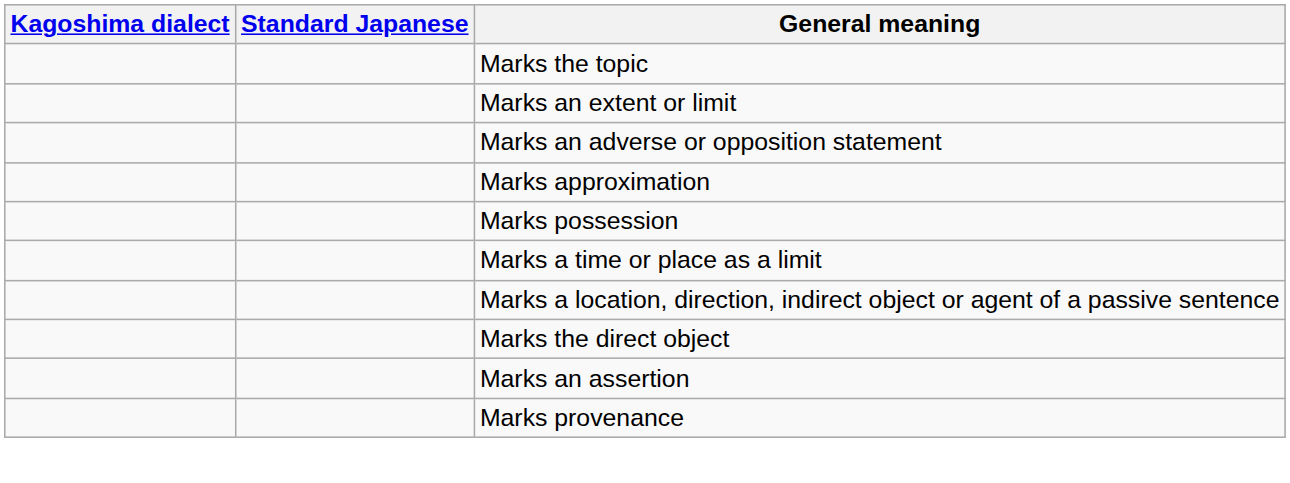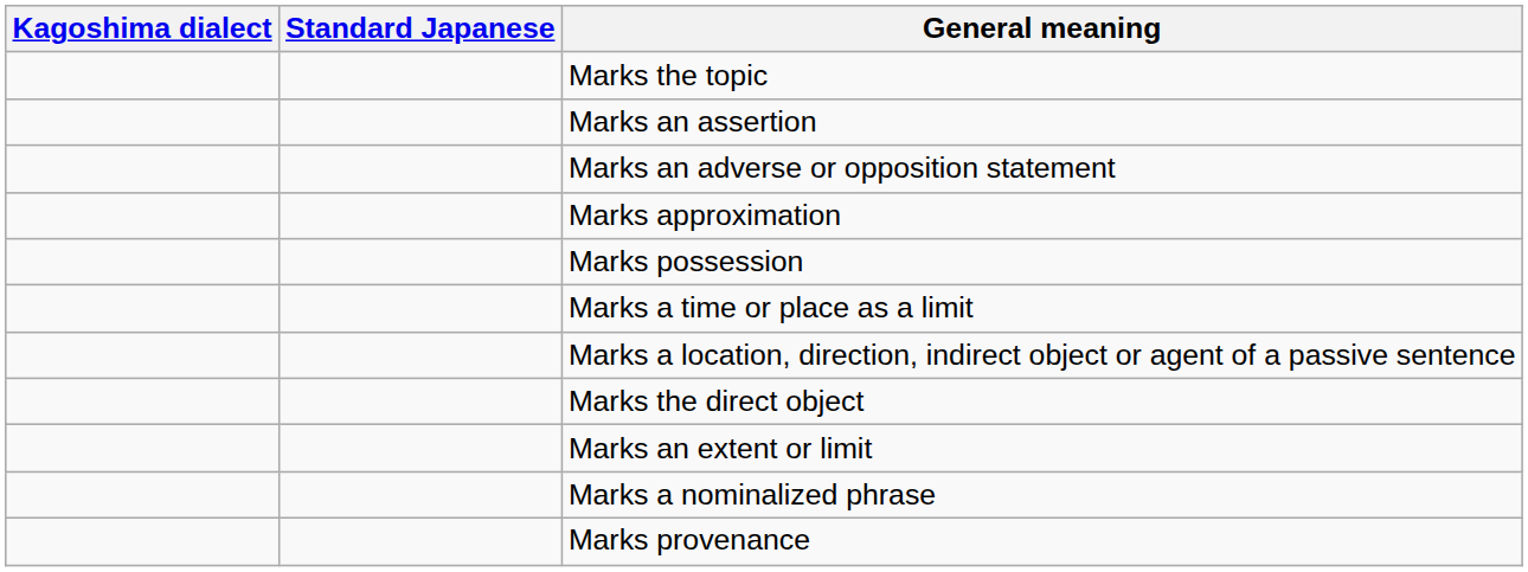 <table class="wikitable">
 <tr>
 <th><a href='#'>Kagoshima dialect</a></th>
 <th><a href='#'>Standard Japanese</a></th>
 <th>General meaning</th>
 </tr>
 <tr>
 <td></td>
 <td></td>
 <td>Marks the topic</td>
 </tr>
 <tr>
 <td></td>
 <td></td>
-<td>Marks an extent or limit</td>
+<td>Marks an assertion</td>
 </tr>
 <tr>
 <td></td>
 <td></td>
 <td>Marks an adverse or opposition statement</td>
 </tr>
 <tr>
 <td></td>
 <td></td>
 <td>Marks approximation</td>
 </tr>
 <tr>
 <td></td>
 <td></td>
 <td>Marks possession</td>
 </tr>
 <tr>
 <td></td>
 <td></td>
 <td>Marks a time or place as a limit</td>
 </tr>
 <tr>
 <td></td>
 <td></td>
 <td>Marks a location, direction, indirect object or agent of a passive sentence</td>
 </tr>
 <tr>
 <td></td>
 <td></td>
 <td>Marks the direct object</td>
 </tr>
 <tr>
 <td></td>
 <td></td>
-<td>Marks an assertion</td>
+<td>Marks an extent or limit</td>
+</tr>
+<tr>
+<td></td>
+<td></td>
+<td>Marks a nominalized phrase</td>
 </tr>
 <tr>
 <td></td>
 <td></td>
 <td>Marks provenance</td>
 </tr>
 </table>
